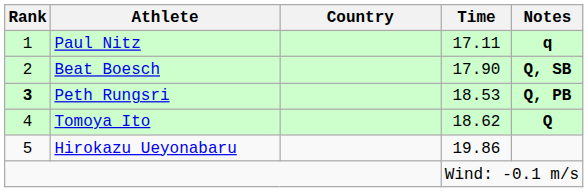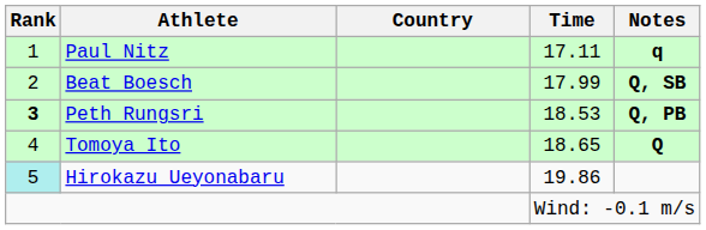 <table class="wikitable sortable" style="text-align:center">
 <tr>
 <th>Rank</th>
 <th style="width:180px">Athlete</th>
 <th style="width:125px">Country</th>
 <th>Time</th>
 <th>Notes</th>
 </tr>
 <tr style="background:#cfc;">
 <td>1</td>
 <td style="text-align:left;"><a href='#'>Paul Nitz</a></td>
 <td style="text-align:left;"></td>
 <td>17.11</td>
 <td><strong>q</strong></td>
 </tr>
 <tr style="background:#cfc;">
 <td>2</td>
 <td style="text-align:left;"><a href='#'>Beat Boesch</a></td>
 <td style="text-align:left;"></td>
-<td>17.90</td>
+<td>17.99</td>
 <td><strong>Q, SB</strong></td>
 </tr>
 <tr style="background:#cfc;">
 <td><strong>3</strong></td>
 <td style="text-align:left;"><a href='#'>Peth Rungsri</a></td>
 <td style="text-align:left;"></td>
 <td>18.53</td>
 <td><strong>Q, PB</strong></td>
 </tr>
 <tr style="background:#cfc;">
 <td>4</td>
 <td style="text-align:left;"><a href='#'>Tomoya Ito</a></td>
 <td style="text-align:left;"></td>
-<td>18.62</td>
+<td>18.65</td>
 <td><strong>Q</strong></td>
 </tr>
 <tr>
-<td>5</td>
+<td style="background: paleturquoise;">5</td>
 <td style="text-align:left;"><a href='#'>Hirokazu Ueyonabaru</a></td>
 <td style="text-align:left;"></td>
 <td>19.86</td>
 <td></td>
 </tr>
 <tr class="sortbottom">
 <td colspan="3"></td>
 <td colspan="2">Wind: -0.1 m/s</td>
 </tr>
 </table>
